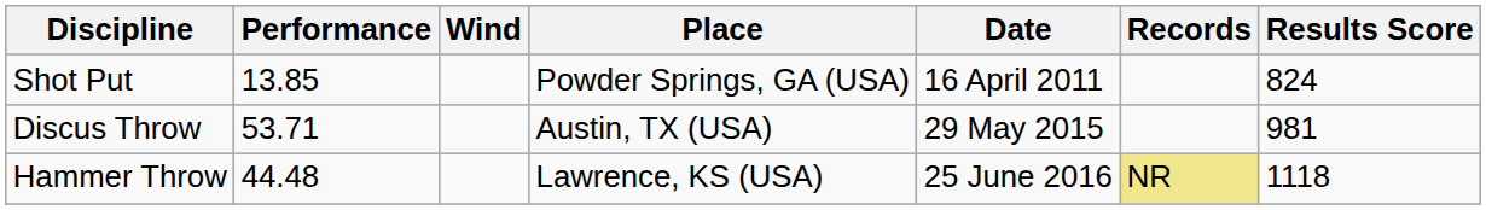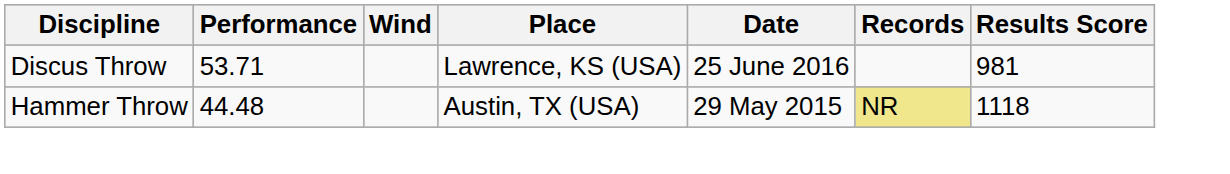 <table class="wikitable">
 <tr>
 <th>Discipline</th>
 <th>Performance</th>
 <th>Wind</th>
 <th>Place</th>
 <th>Date</th>
 <th>Records</th>
 <th>Results Score</th>
 </tr>
 <tr>
-<td>Shot Put</td>
-<td>13.85</td>
-<td></td>
-<td>Powder Springs, GA (USA)</td>
-<td>16 April 2011</td>
-<td></td>
-<td>824</td>
-</tr>
-<tr>
 <td>Discus Throw</td>
 <td>53.71</td>
 <td></td>
-<td>Austin, TX (USA)</td>
-<td>29 May 2015</td>
+<td>Lawrence, KS (USA)</td>
+<td>25 June 2016</td>
 <td></td>
 <td>981</td>
 </tr>
 <tr>
 <td>Hammer Throw</td>
 <td>44.48</td>
 <td></td>
-<td>Lawrence, KS (USA)</td>
-<td>25 June 2016</td>
+<td>Austin, TX (USA)</td>
+<td>29 May 2015</td>
 <td style="background: khaki;">NR</td>
 <td>1118</td>
 </tr>
 </table>
